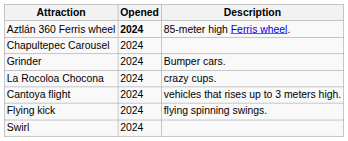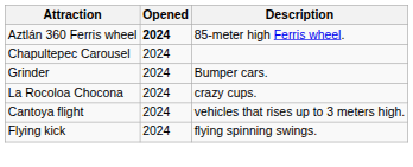 <table class="wikitable sortable">
 <tr>
 <th>Attraction</th>
 <th>Opened</th>
 <th>Description</th>
 </tr>
 <tr>
 <td>Aztlán 360 Ferris wheel</td>
 <td><strong>2024</strong></td>
 <td>85-meter high <a href='#'>Ferris wheel</a>.</td>
 </tr>
 <tr>
 <td>Chapultepec Carousel</td>
 <td>2024</td>
 <td></td>
 </tr>
 <tr>
 <td>Grinder</td>
 <td>2024</td>
 <td>Bumper cars.</td>
 </tr>
 <tr>
 <td>La Rocoloa Chocona</td>
 <td>2024</td>
 <td>crazy cups.</td>
 </tr>
 <tr>
 <td>Cantoya flight</td>
 <td>2024</td>
 <td>vehicles that rises up to 3 meters high.</td>
 </tr>
 <tr>
 <td>Flying kick</td>
 <td>2024</td>
 <td>flying spinning swings.</td>
 </tr>
-<tr>
-<td>Swirl</td>
-<td>2024</td>
-<td></td>
-</tr>
 </table>
